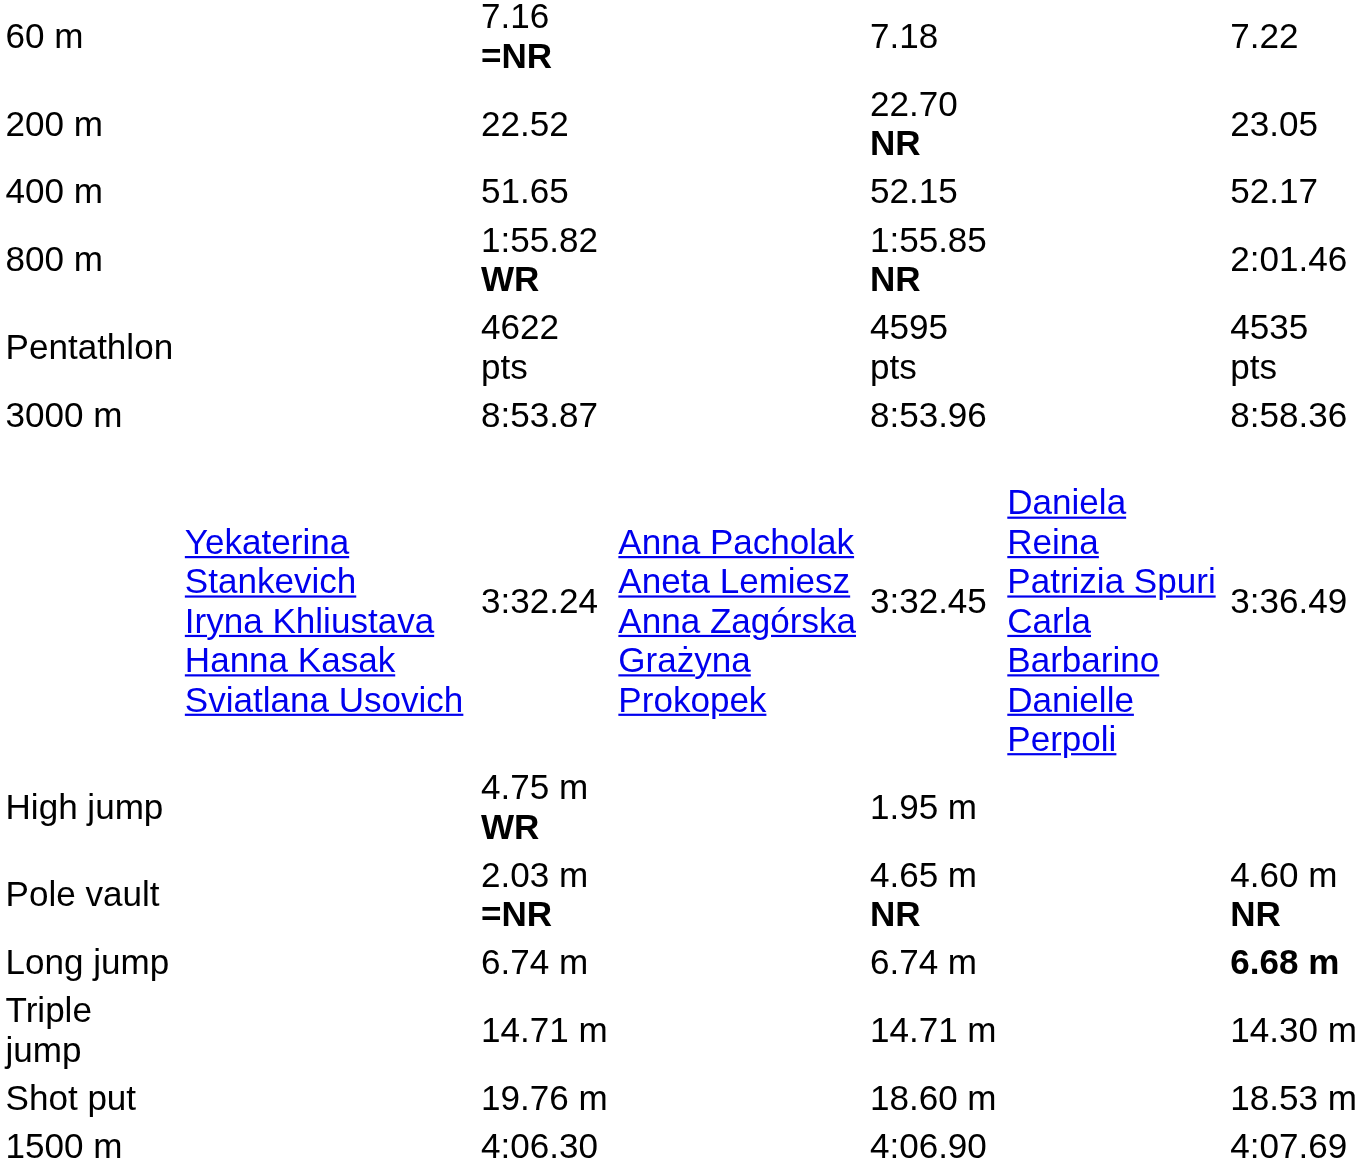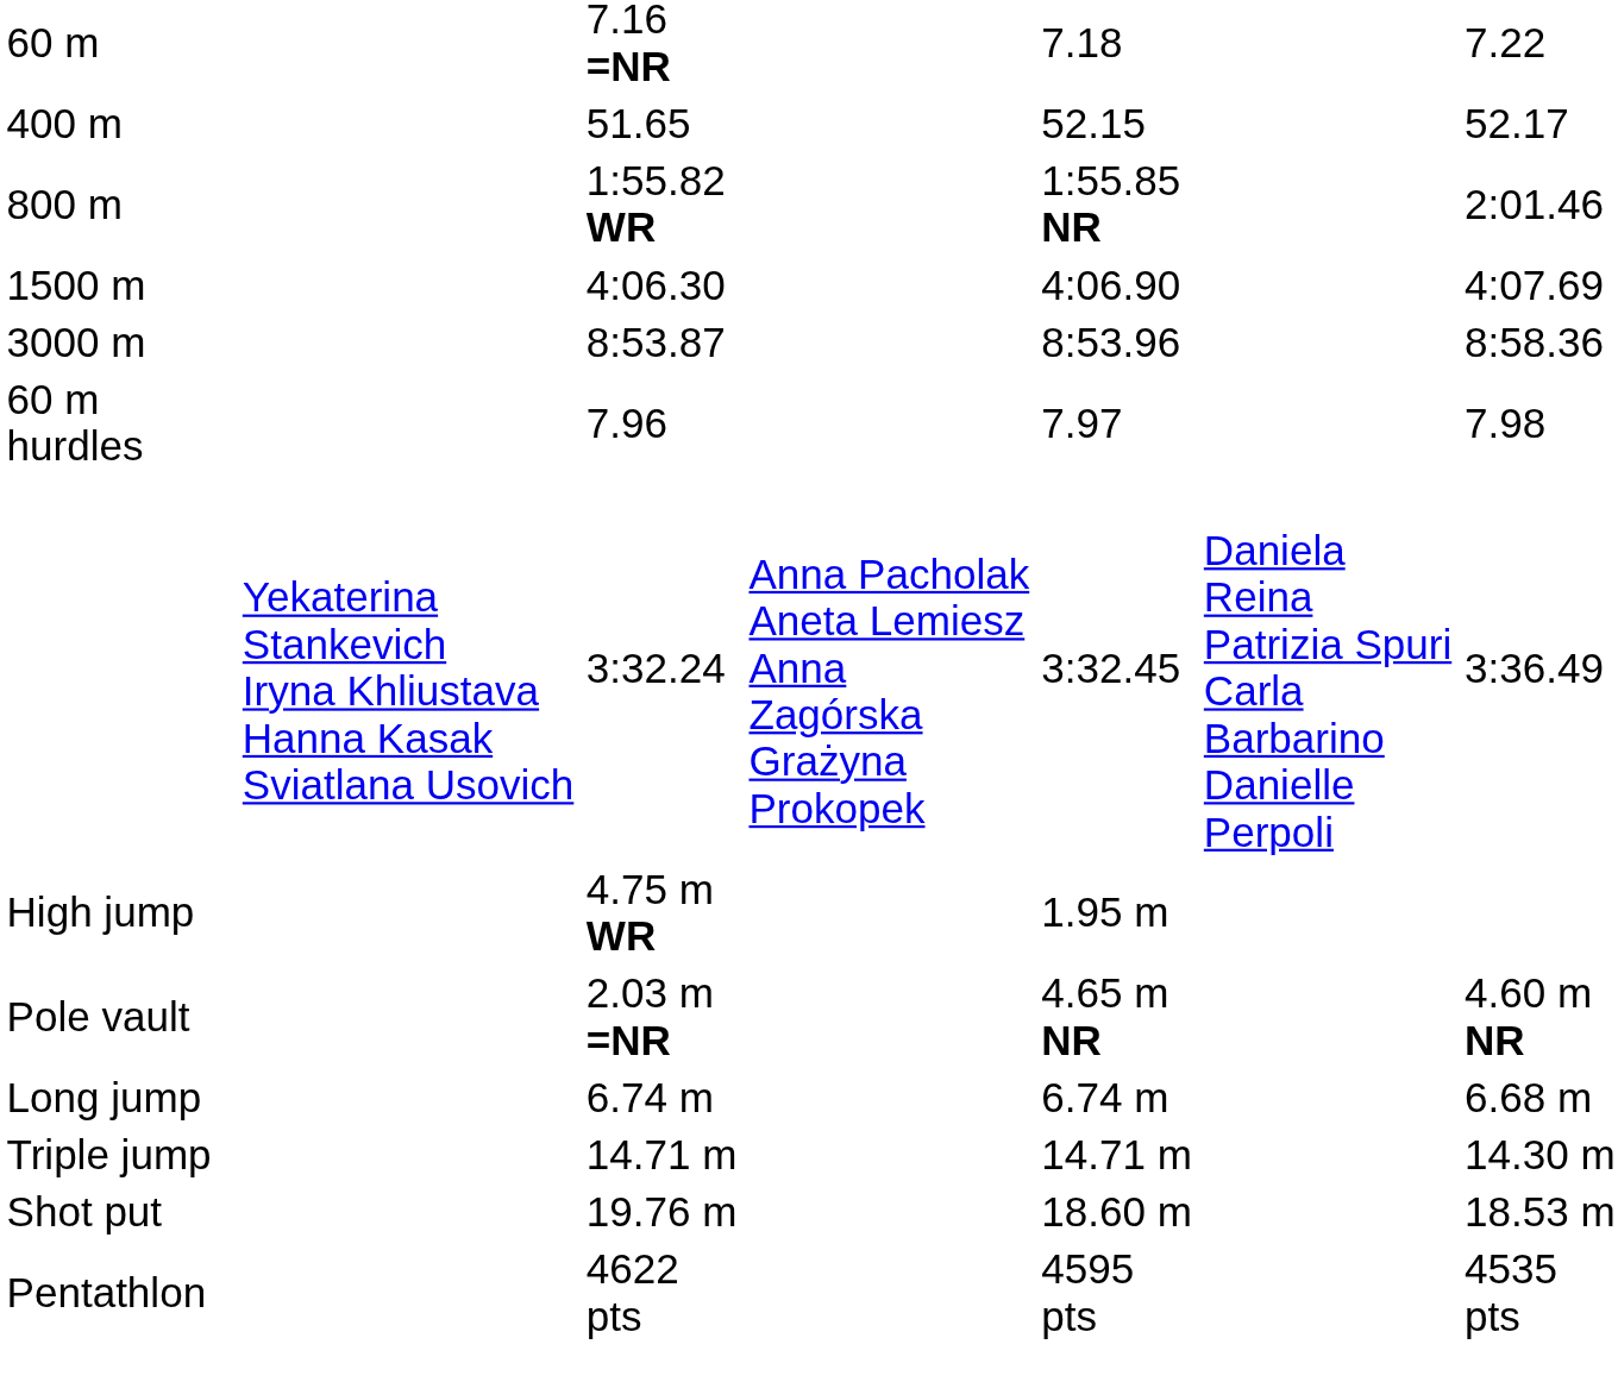 <table>
 <tr>
 <td>60 m<br></td>
 <td></td>
 <td>7.16<br><strong>=NR</strong></td>
 <td></td>
 <td>7.18</td>
 <td></td>
 <td>7.22</td>
-</tr>
-<tr>
-<td>200 m<br></td>
-<td></td>
-<td>22.52</td>
-<td></td>
-<td>22.70<br><strong>NR</strong></td>
-<td></td>
-<td>23.05</td>
 </tr>
 <tr>
 <td>400 m<br></td>
 <td></td>
 <td>51.65</td>
 <td></td>
 <td>52.15</td>
 <td></td>
 <td>52.17</td>
 </tr>
 <tr>
 <td>800 m<br></td>
 <td></td>
 <td>1:55.82<br><strong>WR</strong></td>
 <td></td>
 <td>1:55.85 <br><strong>NR</strong></td>
 <td></td>
 <td>2:01.46</td>
 </tr>
 <tr>
-<td>Pentathlon<br></td>
+<td>1500 m<br></td>
 <td></td>
-<td>4622 pts</td>
+<td>4:06.30</td>
 <td></td>
-<td>4595 pts</td>
+<td>4:06.90</td>
 <td></td>
-<td>4535 pts</td>
+<td>4:07.69</td>
 </tr>
 <tr>
 <td>3000 m<br></td>
 <td></td>
 <td>8:53.87</td>
 <td></td>
 <td>8:53.96</td>
 <td></td>
 <td>8:58.36</td>
+</tr>
+<tr>
+<td>60 m hurdles<br></td>
+<td></td>
+<td>7.96</td>
+<td></td>
+<td>7.97</td>
+<td></td>
+<td>7.98</td>
 </tr>
 <tr>
 <td><br></td>
 <td><br><a href='#'>Yekaterina Stankevich</a><br><a href='#'>Iryna Khliustava</a><br><a href='#'>Hanna Kasak</a><br><a href='#'>Sviatlana Usovich</a></td>
 <td>3:32.24</td>
 <td><br><a href='#'>Anna Pacholak</a><br><a href='#'>Aneta Lemiesz</a><br><a href='#'>Anna Zagórska</a><br><a href='#'>Grażyna Prokopek</a></td>
 <td>3:32.45</td>
 <td><br><a href='#'>Daniela Reina</a><br><a href='#'>Patrizia Spuri</a><br><a href='#'>Carla Barbarino</a><br><a href='#'>Danielle Perpoli</a></td>
 <td>3:36.49</td>
 </tr>
 <tr>
 <td>High jump<br></td>
 <td></td>
 <td>4.75 m<br><strong>WR</strong></td>
 <td><br></td>
 <td>1.95 m</td>
 <td></td>
 </tr>
 <tr>
 <td>Pole vault<br></td>
 <td></td>
 <td>2.03 m<br><strong>=NR</strong></td>
 <td></td>
 <td>4.65 m<br><strong>NR</strong></td>
 <td></td>
 <td>4.60 m<br><strong>NR</strong></td>
 </tr>
 <tr>
 <td>Long jump<br></td>
 <td></td>
 <td>6.74 m</td>
 <td></td>
 <td>6.74 m</td>
 <td></td>
-<td><strong>6.68 m</strong></td>
+<td>6.68 m</td>
 </tr>
 <tr>
 <td>Triple jump<br></td>
 <td></td>
 <td>14.71 m</td>
 <td></td>
 <td>14.71 m</td>
 <td></td>
 <td>14.30 m</td>
 </tr>
 <tr>
 <td>Shot put<br></td>
 <td></td>
 <td>19.76 m</td>
 <td></td>
 <td>18.60 m</td>
 <td></td>
 <td>18.53 m</td>
 </tr>
 <tr>
-<td>1500 m<br></td>
+<td>Pentathlon<br></td>
 <td></td>
-<td>4:06.30</td>
+<td>4622 pts</td>
 <td></td>
-<td>4:06.90</td>
+<td>4595 pts</td>
 <td></td>
-<td>4:07.69</td>
+<td>4535 pts</td>
 </tr>
 </table>
